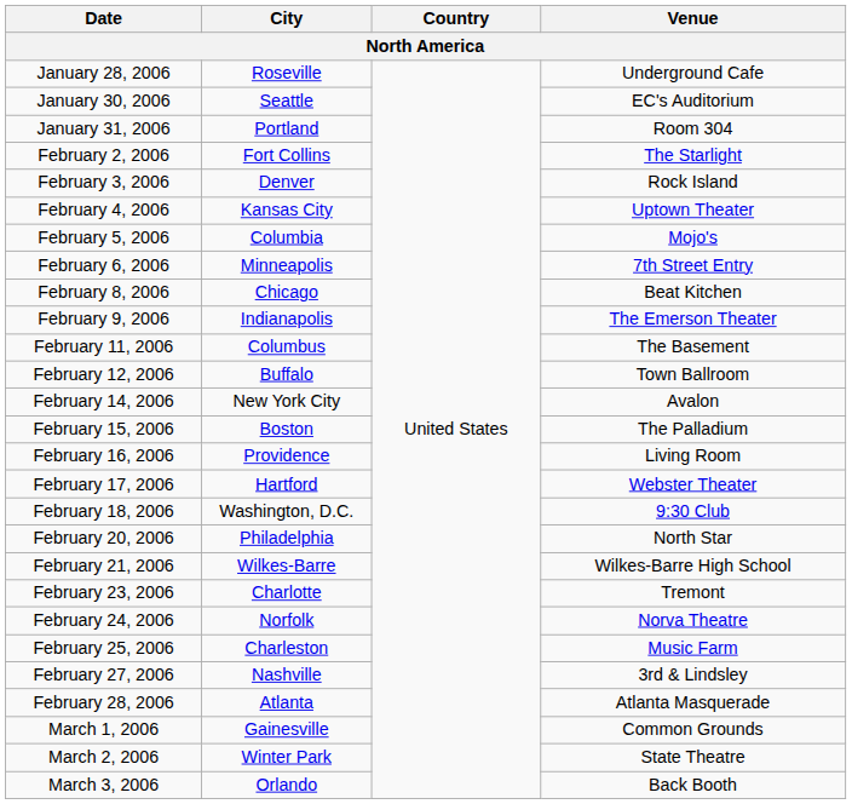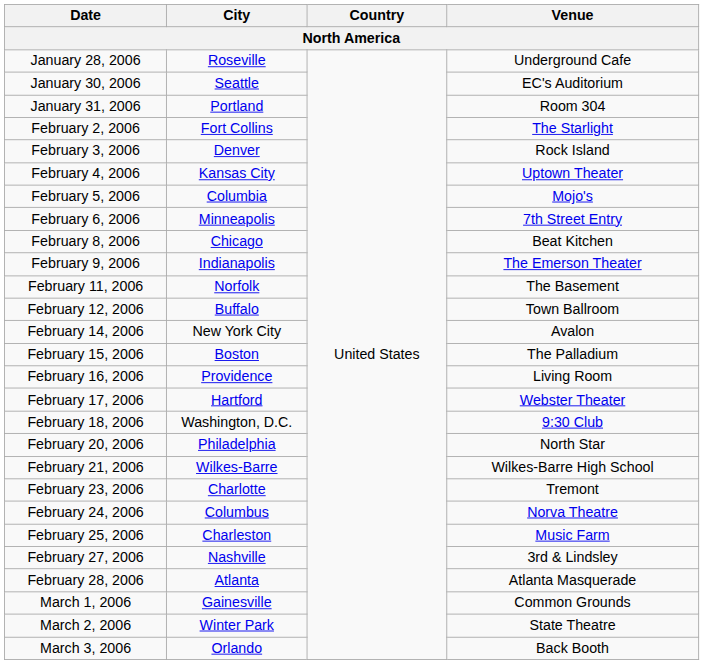 <table class="wikitable" style="text-align:center">
 <tr>
 <th width="175">Date</th>
 <th width="150">City</th>
 <th width="150">Country</th>
 <th width="275">Venue</th>
 </tr>
 <tr>
 <th colspan="4">North America</th>
 </tr>
 <tr>
 <td>January 28, 2006</td>
 <td><a href='#'>Roseville</a></td>
 <td rowspan="27">United States</td>
 <td>Underground Cafe</td>
 </tr>
 <tr>
 <td>January 30, 2006</td>
 <td><a href='#'>Seattle</a></td>
 <td>EC's Auditorium</td>
 </tr>
 <tr>
 <td>January 31, 2006</td>
 <td><a href='#'>Portland</a></td>
 <td>Room 304</td>
 </tr>
 <tr>
 <td>February 2, 2006</td>
 <td><a href='#'>Fort Collins</a></td>
 <td><a href='#'>The Starlight</a></td>
 </tr>
 <tr>
 <td>February 3, 2006</td>
 <td><a href='#'>Denver</a></td>
 <td>Rock Island</td>
 </tr>
 <tr>
 <td>February 4, 2006</td>
 <td><a href='#'>Kansas City</a></td>
 <td><a href='#'>Uptown Theater</a></td>
 </tr>
 <tr>
 <td>February 5, 2006</td>
 <td><a href='#'>Columbia</a></td>
 <td><a href='#'>Mojo's</a></td>
 </tr>
 <tr>
 <td>February 6, 2006</td>
 <td><a href='#'>Minneapolis</a></td>
 <td><a href='#'>7th Street Entry</a></td>
 </tr>
 <tr>
 <td>February 8, 2006</td>
 <td><a href='#'>Chicago</a></td>
 <td>Beat Kitchen</td>
 </tr>
 <tr>
 <td>February 9, 2006</td>
 <td><a href='#'>Indianapolis</a></td>
 <td><a href='#'>The Emerson Theater</a></td>
 </tr>
 <tr>
 <td>February 11, 2006</td>
-<td><a href='#'>Columbus</a></td>
+<td><a href='#'>Norfolk</a></td>
 <td>The Basement</td>
 </tr>
 <tr>
 <td>February 12, 2006</td>
 <td><a href='#'>Buffalo</a></td>
 <td>Town Ballroom</td>
 </tr>
 <tr>
 <td>February 14, 2006</td>
 <td>New York City</td>
 <td>Avalon</td>
 </tr>
 <tr>
 <td>February 15, 2006</td>
 <td><a href='#'>Boston</a></td>
 <td>The Palladium</td>
 </tr>
 <tr>
 <td>February 16, 2006</td>
 <td><a href='#'>Providence</a></td>
 <td>Living Room</td>
 </tr>
 <tr>
 <td>February 17, 2006</td>
 <td><a href='#'>Hartford</a></td>
 <td><a href='#'>Webster Theater</a></td>
 </tr>
 <tr>
 <td>February 18, 2006</td>
 <td>Washington, D.C.</td>
 <td><a href='#'>9:30 Club</a></td>
 </tr>
 <tr>
 <td>February 20, 2006</td>
 <td><a href='#'>Philadelphia</a></td>
 <td>North Star</td>
 </tr>
 <tr>
 <td>February 21, 2006</td>
 <td><a href='#'>Wilkes-Barre</a></td>
 <td>Wilkes-Barre High School</td>
 </tr>
 <tr>
 <td>February 23, 2006</td>
 <td><a href='#'>Charlotte</a></td>
 <td>Tremont</td>
 </tr>
 <tr>
 <td>February 24, 2006</td>
-<td><a href='#'>Norfolk</a></td>
+<td><a href='#'>Columbus</a></td>
 <td><a href='#'>Norva Theatre</a></td>
 </tr>
 <tr>
 <td>February 25, 2006</td>
 <td><a href='#'>Charleston</a></td>
 <td><a href='#'>Music Farm</a></td>
 </tr>
 <tr>
 <td>February 27, 2006</td>
 <td><a href='#'>Nashville</a></td>
 <td>3rd & Lindsley</td>
 </tr>
 <tr>
 <td>February 28, 2006</td>
 <td><a href='#'>Atlanta</a></td>
 <td>Atlanta Masquerade</td>
 </tr>
 <tr>
 <td>March 1, 2006</td>
 <td><a href='#'>Gainesville</a></td>
 <td>Common Grounds</td>
 </tr>
 <tr>
 <td>March 2, 2006</td>
 <td><a href='#'>Winter Park</a></td>
 <td>State Theatre</td>
 </tr>
 <tr>
 <td>March 3, 2006</td>
 <td><a href='#'>Orlando</a></td>
 <td>Back Booth</td>
 </tr>
 </table>
